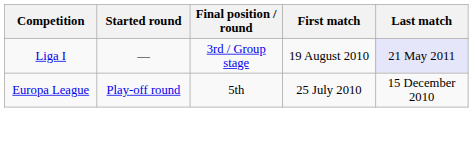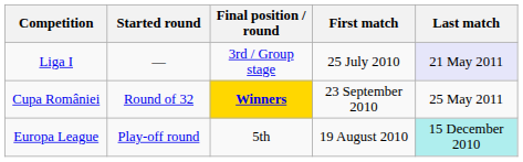 <table class="wikitable">
 <tr>
 <th width=110px>Competition</th>
 <th width=110px>Started round</th>
 <th width=110px>Final position / round</th>
 <th width=110px>First match</th>
 <th width=110px>Last match</th>
 </tr>
 <tr align=center>
 <td><a href='#'>Liga I</a></td>
 <td>—</td>
 <td><a href='#'>3rd / Group stage</a></td>
-<td>19 August 2010</td>
+<td>25 July 2010</td>
 <td style="background: lavender;">21 May 2011</td>
+</tr>
+<tr align=center>
+<td><a href='#'>Cupa României</a></td>
+<td><a href='#'>Round of 32</a></td>
+<td bgcolor=gold><strong><a href='#'>Winners</a></strong></td>
+<td>23 September 2010</td>
+<td>25 May 2011</td>
 </tr>
 <tr align=center>
 <td><a href='#'>Europa League</a></td>
 <td><a href='#'>Play-off round</a></td>
 <td>5th</td>
-<td>25 July 2010</td>
-<td>15 December 2010</td>
+<td>19 August 2010</td>
+<td style="background: paleturquoise;">15 December 2010</td>
 </tr>
 </table>
